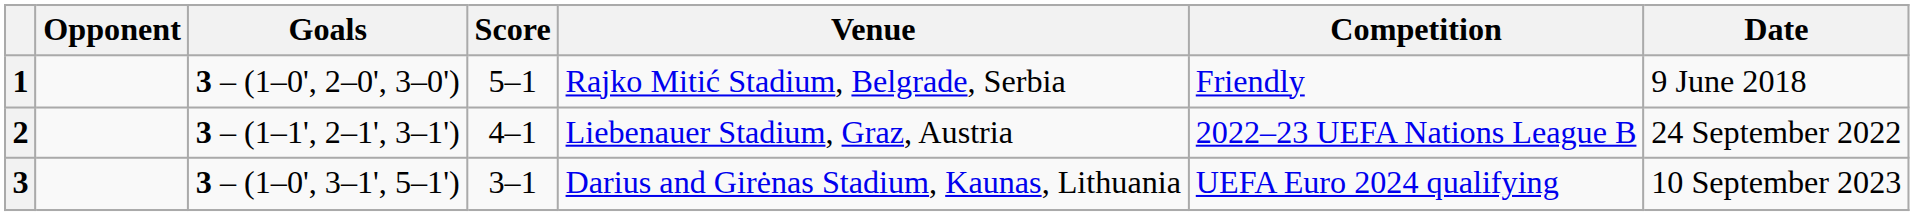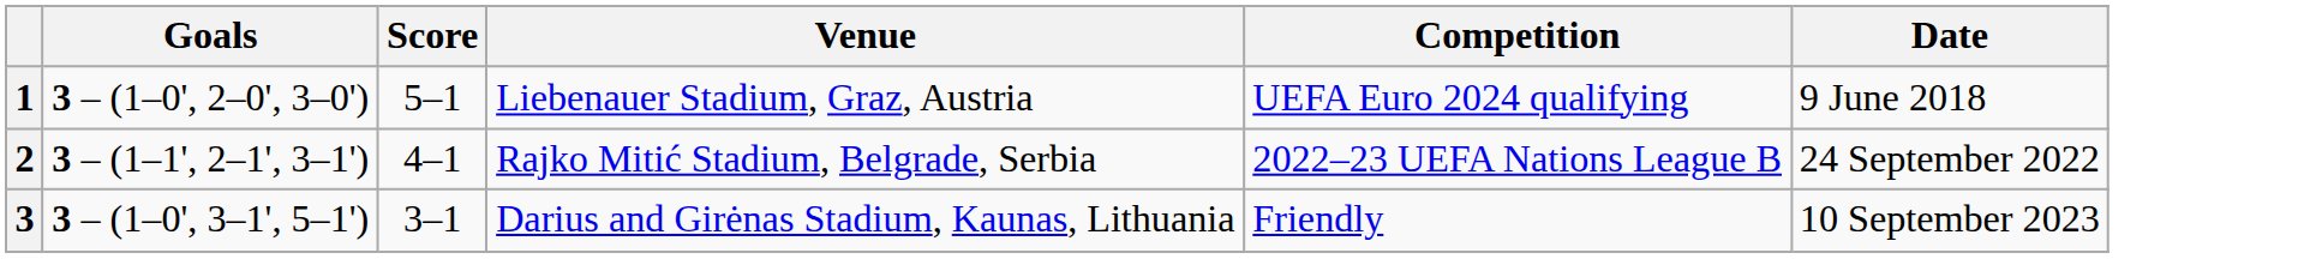 <table class="wikitable sortable">
 <tr>
 <th></th>
-<th>Opponent</th>
 <th>Goals</th>
 <th>Score</th>
 <th>Venue</th>
 <th>Competition</th>
 <th>Date</th>
 </tr>
 <tr>
 <th style="text-align: center">1</th>
-<td data-sort-value="Bolivia"></td>
 <td data-sort-value="2"><strong>3</strong> – (1–0', 2–0', 3–0')</td>
 <td style="text-align: center" data-sort-value="1">5–1</td>
-<td><a href='#'>Rajko Mitić Stadium</a>, <a href='#'>Belgrade</a>, Serbia</td>
-<td><a href='#'>Friendly</a></td>
+<td><a href='#'>Liebenauer Stadium</a>, <a href='#'>Graz</a>, Austria</td>
+<td><a href='#'>UEFA Euro 2024 qualifying</a></td>
 <td>9 June 2018</td>
 </tr>
 <tr>
 <th style="text-align: center">2</th>
-<td data-sort-value="Sweden"></td>
 <td data-sort-value="2"><strong>3</strong> – (1–1', 2–1', 3–1')</td>
 <td style="text-align: center" data-sort-value="1">4–1</td>
-<td><a href='#'>Liebenauer Stadium</a>, <a href='#'>Graz</a>, Austria</td>
+<td><a href='#'>Rajko Mitić Stadium</a>, <a href='#'>Belgrade</a>, Serbia</td>
 <td><a href='#'>2022–23 UEFA Nations League B</a></td>
 <td>24 September 2022</td>
 </tr>
 <tr>
 <th style="text-align: center">3</th>
-<td data-sort-value="Sweden"></td>
 <td data-sort-value="1"><strong>3</strong> – (1–0', 3–1', 5–1')</td>
 <td style="text-align: center" data-sort-value="1">3–1</td>
 <td><a href='#'>Darius and Girėnas Stadium</a>, <a href='#'>Kaunas</a>, Lithuania</td>
-<td><a href='#'>UEFA Euro 2024 qualifying</a></td>
+<td><a href='#'>Friendly</a></td>
 <td>10 September 2023</td>
 </tr>
 </table>
